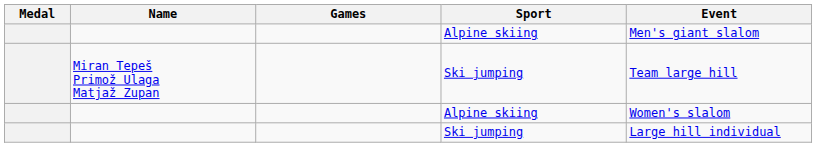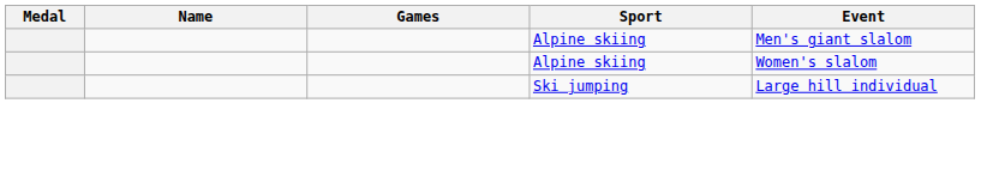 <table class="wikitable plainrowheaders sortable" style="font-size: 95%;">
 <tr>
 <th scope="col" style="width:5em">Medal</th>
 <th scope="col" style="width:15em">Name</th>
 <th scope="col" style="width:15em">Games</th>
 <th scope="col" style="width:15em">Sport</th>
 <th scope="col" style="width:15em">Event</th>
 </tr>
 <tr>
 <th scope="row"></th>
 <td></td>
 <td></td>
 <td> <a href='#'>Alpine skiing</a></td>
 <td><a href='#'>Men's giant slalom</a></td>
 </tr>
 <tr>
 <th scope="row"></th>
-<td><br><a href='#'>Miran Tepeš</a><br><a href='#'>Primož Ulaga</a><br><a href='#'>Matjaž Zupan</a></td>
-<td></td>
-<td> <a href='#'>Ski jumping</a></td>
-<td><a href='#'>Team large hill</a></td>
-</tr>
-<tr>
-<th scope="row"></th>
 <td></td>
 <td></td>
 <td> <a href='#'>Alpine skiing</a></td>
 <td><a href='#'>Women's slalom</a></td>
 </tr>
 <tr>
 <th scope="row"></th>
 <td></td>
 <td></td>
 <td> <a href='#'>Ski jumping</a></td>
 <td><a href='#'>Large hill individual</a></td>
 </tr>
 </table>
